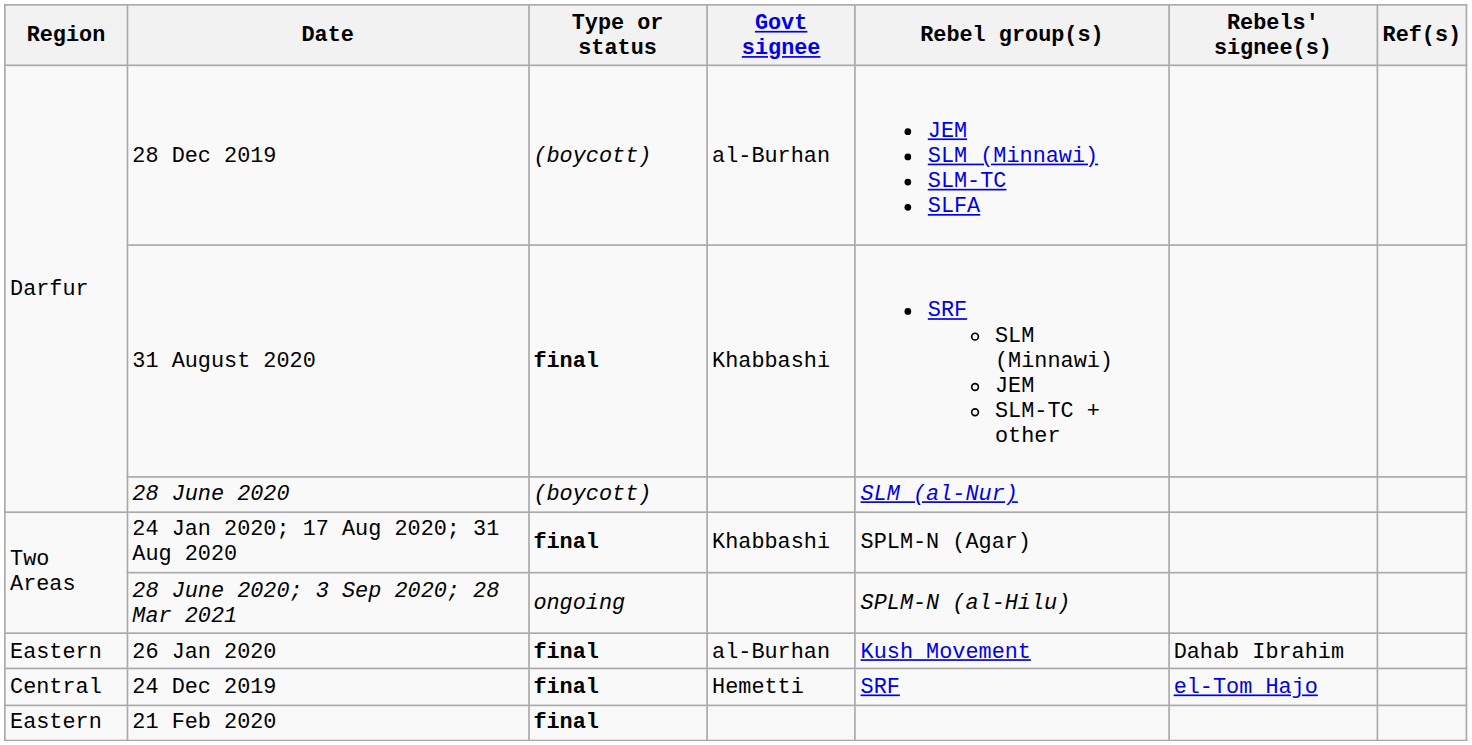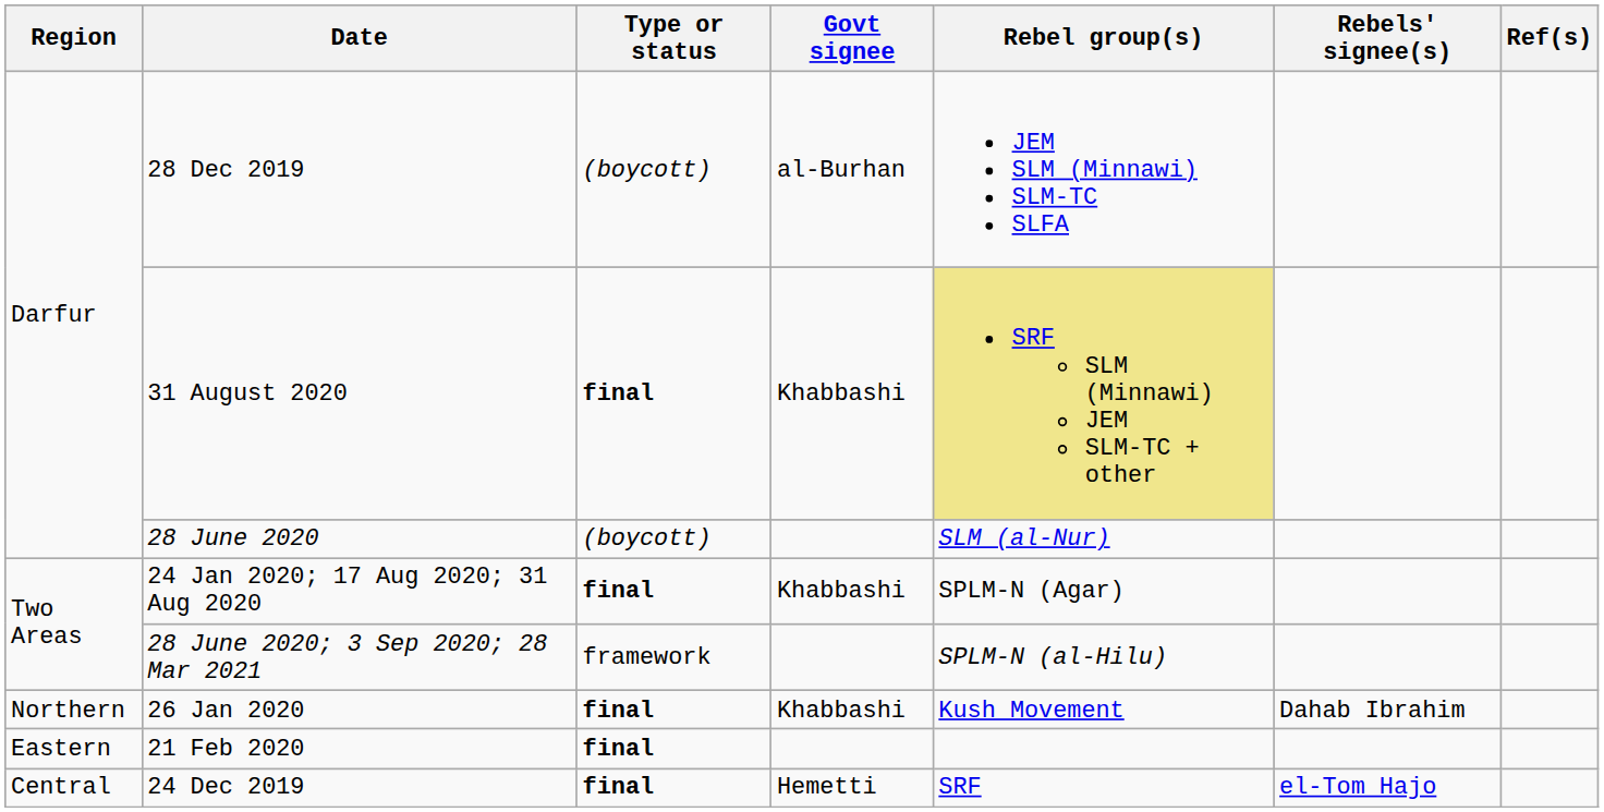 <table class="wikitable center">
 <tr>
 <th>Region</th>
 <th>Date</th>
 <th>Type or status</th>
 <th><a href='#'>Govt signee</a></th>
 <th>Rebel group(s)</th>
 <th>Rebels' signee(s)</th>
 <th>Ref(s)</th>
 </tr>
 <tr>
 <td rowspan="3">Darfur</td>
 <td>28 Dec 2019</td>
 <td><em>(boycott)</em></td>
 <td>al-Burhan</td>
 <td><br><ul><li><a href='#'>JEM</a></li><li><a href='#'>SLM (Minnawi)</a></li><li><a href='#'>SLM-TC</a></li><li><a href='#'>SLFA</a></li></ul></td>
 <td></td>
 <td></td>
 </tr>
 <tr>
 <td>31 August 2020</td>
 <td><strong>final</strong></td>
 <td>Khabbashi</td>
-<td><br><ul><li><a href='#'>SRF</a><ul><li>SLM (Minnawi)</li><li>JEM</li><li>SLM-TC + other</li></ul></li></ul></td>
+<td style="background: khaki;"><br><ul><li><a href='#'>SRF</a><ul><li>SLM (Minnawi)</li><li>JEM</li><li>SLM-TC + other</li></ul></li></ul></td>
 <td></td>
 <td></td>
 </tr>
 <tr>
 <td><em>28 June 2020</em></td>
 <td><em>(boycott)</em></td>
 <td></td>
 <td><em><a href='#'>SLM (al-Nur)</a></em></td>
 <td></td>
 <td></td>
 </tr>
 <tr>
 <td rowspan="2">Two Areas</td>
 <td>24 Jan 2020; 17 Aug 2020; 31 Aug 2020</td>
 <td><strong>final</strong></td>
 <td>Khabbashi</td>
 <td>SPLM-N (Agar)</td>
 <td></td>
 <td></td>
 </tr>
 <tr>
 <td><em>28 June 2020; 3 Sep 2020; 28 Mar 2021</em></td>
-<td><em>ongoing</em></td>
+<td>framework</td>
 <td></td>
 <td><em>SPLM-N (al-Hilu)</em></td>
 <td></td>
 <td></td>
 </tr>
 <tr>
-<td>Eastern</td>
+<td>Northern</td>
 <td>26 Jan 2020</td>
 <td><strong>final</strong></td>
-<td>al-Burhan</td>
+<td>Khabbashi</td>
 <td><a href='#'>Kush Movement</a></td>
 <td>Dahab Ibrahim</td>
+<td></td>
+</tr>
+<tr>
+<td>Eastern</td>
+<td>21 Feb 2020</td>
+<td><strong>final</strong></td>
+<td></td>
+<td></td>
+<td></td>
 <td></td>
 </tr>
 <tr>
 <td>Central</td>
 <td>24 Dec 2019</td>
 <td><strong>final</strong></td>
 <td>Hemetti</td>
 <td><a href='#'>SRF</a></td>
 <td><a href='#'>el-Tom Hajo</a></td>
 <td></td>
 </tr>
 <tr>
-<td>Eastern</td>
-<td>21 Feb 2020</td>
-<td><strong>final</strong></td>
-<td></td>
-<td></td>
-<td></td>
-<td></td>
-</tr>
-<tr>
 </tr>
 </table>
